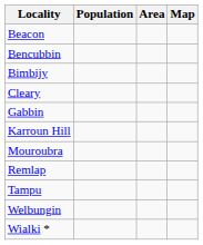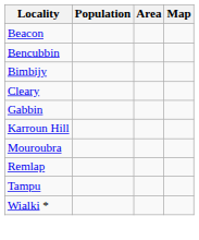 <table class="wikitable sortable">
 <tr>
 <th>Locality</th>
 <th data-sort-type=number>Population</th>
 <th data-sort-type=number>Area</th>
 <th>Map</th>
 </tr>
 <tr>
 <td><a href='#'>Beacon</a></td>
 <td></td>
 <td></td>
 <td></td>
 </tr>
 <tr>
 <td><a href='#'>Bencubbin</a></td>
 <td></td>
 <td></td>
 <td></td>
 </tr>
 <tr>
 <td><a href='#'>Bimbijy</a></td>
 <td></td>
 <td></td>
 <td></td>
 </tr>
 <tr>
 <td><a href='#'>Cleary</a></td>
 <td></td>
 <td></td>
 <td></td>
 </tr>
 <tr>
 <td><a href='#'>Gabbin</a></td>
 <td></td>
 <td></td>
 <td></td>
 </tr>
 <tr>
 <td><a href='#'>Karroun Hill</a></td>
 <td></td>
 <td></td>
 <td></td>
 </tr>
 <tr>
 <td><a href='#'>Mouroubra</a></td>
 <td></td>
 <td></td>
 <td></td>
 </tr>
 <tr>
 <td><a href='#'>Remlap</a></td>
 <td></td>
 <td></td>
 <td></td>
 </tr>
 <tr>
 <td><a href='#'>Tampu</a></td>
 <td></td>
 <td></td>
 <td></td>
 </tr>
 <tr>
-<td><a href='#'>Welbungin</a></td>
-<td></td>
-<td></td>
-<td></td>
-</tr>
-<tr>
 <td><a href='#'>Wialki</a> *</td>
 <td></td>
 <td></td>
 <td></td>
 </tr>
 </table>
